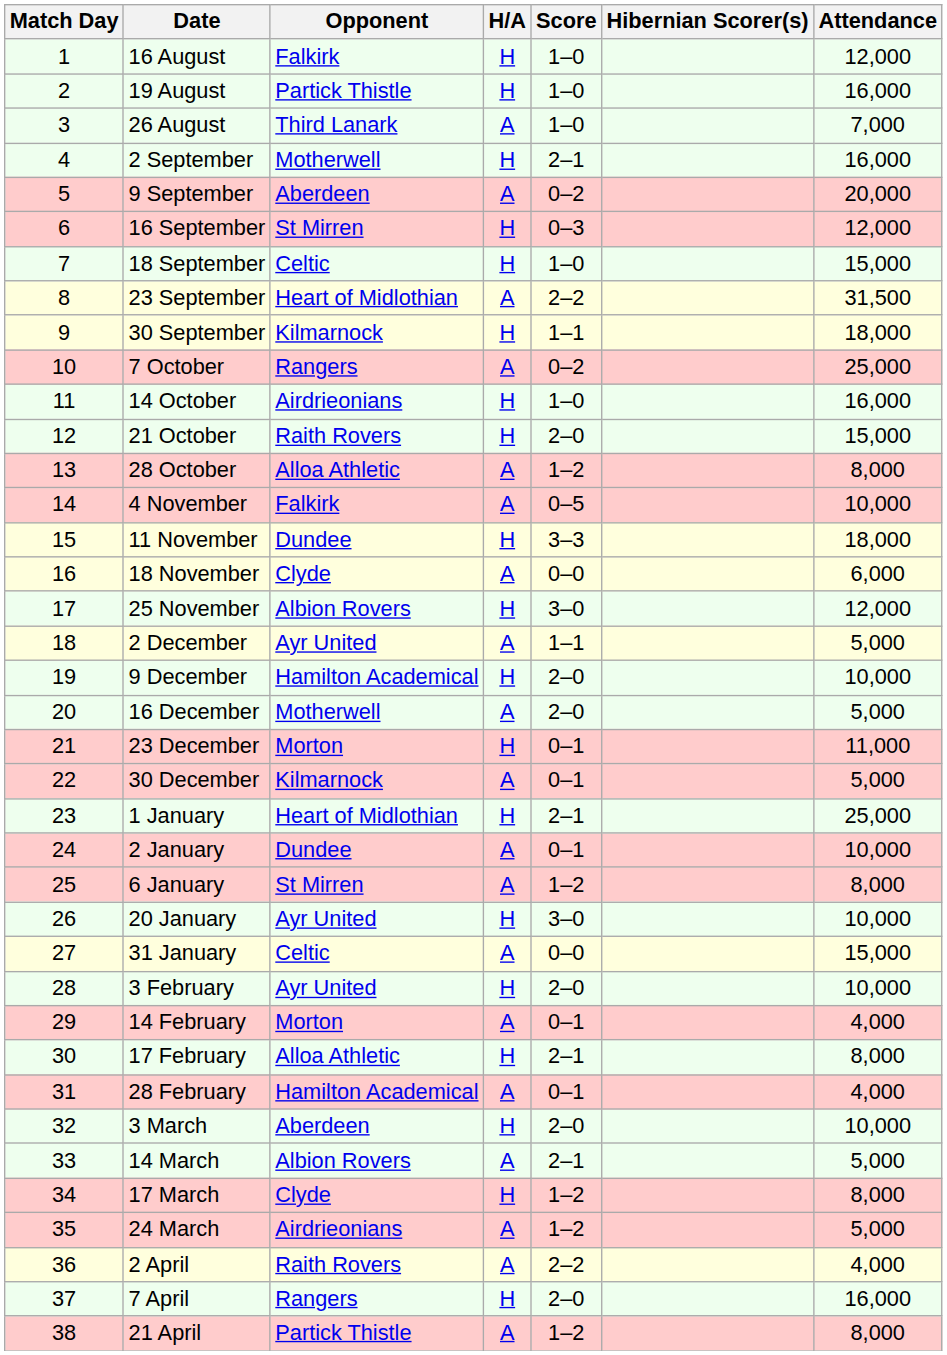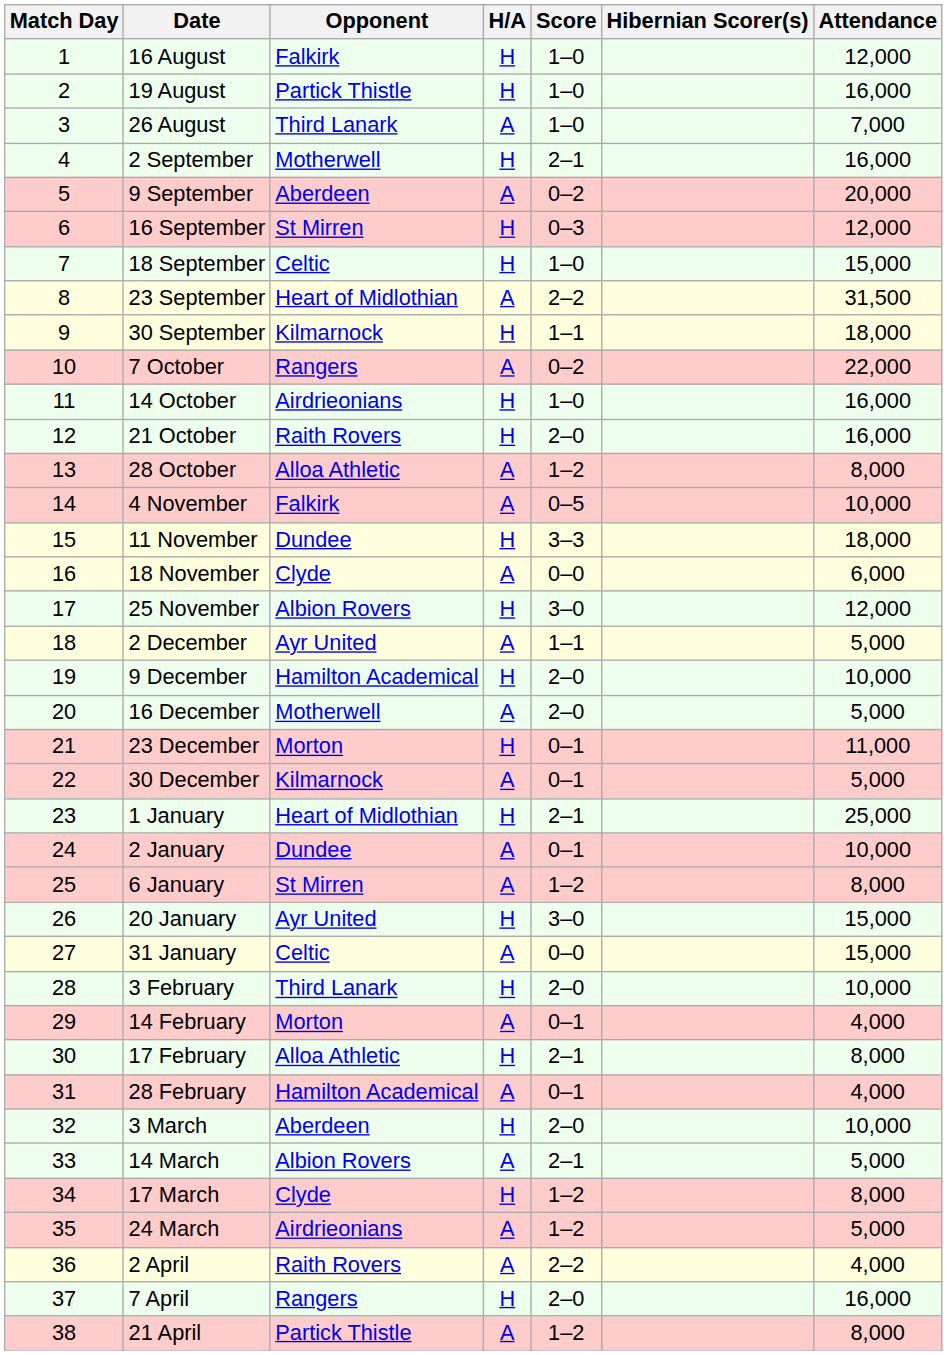 <table class="wikitable" style="text-align:center">
 <tr>
 <th>Match Day</th>
 <th>Date</th>
 <th>Opponent</th>
 <th>H/A</th>
 <th>Score</th>
 <th>Hibernian Scorer(s)</th>
 <th>Attendance</th>
 </tr>
 <tr bgcolor=#EEFFEE>
 <td>1</td>
 <td align=left>16 August</td>
 <td align=left><a href='#'>Falkirk</a></td>
 <td><a href='#'>H</a></td>
 <td>1–0</td>
 <td align=left></td>
 <td>12,000</td>
 </tr>
 <tr bgcolor=#EEFFEE>
 <td>2</td>
 <td align=left>19 August</td>
 <td align=left><a href='#'>Partick Thistle</a></td>
 <td><a href='#'>H</a></td>
 <td>1–0</td>
 <td align=left></td>
 <td>16,000</td>
 </tr>
 <tr bgcolor=#EEFFEE>
 <td>3</td>
 <td align=left>26 August</td>
 <td align=left><a href='#'>Third Lanark</a></td>
 <td><a href='#'>A</a></td>
 <td>1–0</td>
 <td align=left></td>
 <td>7,000</td>
 </tr>
 <tr bgcolor=#EEFFEE>
 <td>4</td>
 <td align=left>2 September</td>
 <td align=left><a href='#'>Motherwell</a></td>
 <td><a href='#'>H</a></td>
 <td>2–1</td>
 <td align=left></td>
 <td>16,000</td>
 </tr>
 <tr bgcolor=#FFCCCC>
 <td>5</td>
 <td align=left>9 September</td>
 <td align=left><a href='#'>Aberdeen</a></td>
 <td><a href='#'>A</a></td>
 <td>0–2</td>
 <td align=left></td>
 <td>20,000</td>
 </tr>
 <tr bgcolor=#FFCCCC>
 <td>6</td>
 <td align=left>16 September</td>
 <td align=left><a href='#'>St Mirren</a></td>
 <td><a href='#'>H</a></td>
 <td>0–3</td>
 <td align=left></td>
 <td>12,000</td>
 </tr>
 <tr bgcolor=#EEFFEE>
 <td>7</td>
 <td align=left>18 September</td>
 <td align=left><a href='#'>Celtic</a></td>
 <td><a href='#'>H</a></td>
 <td>1–0</td>
 <td align=left></td>
 <td>15,000</td>
 </tr>
 <tr bgcolor=#FFFFDD>
 <td>8</td>
 <td align=left>23 September</td>
 <td align=left><a href='#'>Heart of Midlothian</a></td>
 <td><a href='#'>A</a></td>
 <td>2–2</td>
 <td align=left></td>
 <td>31,500</td>
 </tr>
 <tr bgcolor=#FFFFDD>
 <td>9</td>
 <td align=left>30 September</td>
 <td align=left><a href='#'>Kilmarnock</a></td>
 <td><a href='#'>H</a></td>
 <td>1–1</td>
 <td align=left></td>
 <td>18,000</td>
 </tr>
 <tr bgcolor=#FFCCCC>
 <td>10</td>
 <td align=left>7 October</td>
 <td align=left><a href='#'>Rangers</a></td>
 <td><a href='#'>A</a></td>
 <td>0–2</td>
 <td align=left></td>
-<td>25,000</td>
+<td>22,000</td>
 </tr>
 <tr bgcolor=#EEFFEE>
 <td>11</td>
 <td align=left>14 October</td>
 <td align=left><a href='#'>Airdrieonians</a></td>
 <td><a href='#'>H</a></td>
 <td>1–0</td>
 <td align=left></td>
 <td>16,000</td>
 </tr>
 <tr bgcolor=#EEFFEE>
 <td>12</td>
 <td align=left>21 October</td>
 <td align=left><a href='#'>Raith Rovers</a></td>
 <td><a href='#'>H</a></td>
 <td>2–0</td>
 <td align=left></td>
-<td>15,000</td>
+<td>16,000</td>
 </tr>
 <tr bgcolor=#FFCCCC>
 <td>13</td>
 <td align=left>28 October</td>
 <td align=left><a href='#'>Alloa Athletic</a></td>
 <td><a href='#'>A</a></td>
 <td>1–2</td>
 <td align=left></td>
 <td>8,000</td>
 </tr>
 <tr bgcolor=#FFCCCC>
 <td>14</td>
 <td align=left>4 November</td>
 <td align=left><a href='#'>Falkirk</a></td>
 <td><a href='#'>A</a></td>
 <td>0–5</td>
 <td align=left></td>
 <td>10,000</td>
 </tr>
 <tr bgcolor=#FFFFDD>
 <td>15</td>
 <td align=left>11 November</td>
 <td align=left><a href='#'>Dundee</a></td>
 <td><a href='#'>H</a></td>
 <td>3–3</td>
 <td align=left></td>
 <td>18,000</td>
 </tr>
 <tr bgcolor=#FFFFDD>
 <td>16</td>
 <td align=left>18 November</td>
 <td align=left><a href='#'>Clyde</a></td>
 <td><a href='#'>A</a></td>
 <td>0–0</td>
 <td align=left></td>
 <td>6,000</td>
 </tr>
 <tr bgcolor=#EEFFEE>
 <td>17</td>
 <td align=left>25 November</td>
 <td align=left><a href='#'>Albion Rovers</a></td>
 <td><a href='#'>H</a></td>
 <td>3–0</td>
 <td align=left></td>
 <td>12,000</td>
 </tr>
 <tr bgcolor=#FFFFDD>
 <td>18</td>
 <td align=left>2 December</td>
 <td align=left><a href='#'>Ayr United</a></td>
 <td><a href='#'>A</a></td>
 <td>1–1</td>
 <td align=left></td>
 <td>5,000</td>
 </tr>
 <tr bgcolor=#EEFFEE>
 <td>19</td>
 <td align=left>9 December</td>
 <td align=left><a href='#'>Hamilton Academical</a></td>
 <td><a href='#'>H</a></td>
 <td>2–0</td>
 <td align=left></td>
 <td>10,000</td>
 </tr>
 <tr bgcolor=#EEFFEE>
 <td>20</td>
 <td align=left>16 December</td>
 <td align=left><a href='#'>Motherwell</a></td>
 <td><a href='#'>A</a></td>
 <td>2–0</td>
 <td align=left></td>
 <td>5,000</td>
 </tr>
 <tr bgcolor=#FFCCCC>
 <td>21</td>
 <td align=left>23 December</td>
 <td align=left><a href='#'>Morton</a></td>
 <td><a href='#'>H</a></td>
 <td>0–1</td>
 <td align=left></td>
 <td>11,000</td>
 </tr>
 <tr bgcolor=#FFCCCC>
 <td>22</td>
 <td align=left>30 December</td>
 <td align=left><a href='#'>Kilmarnock</a></td>
 <td><a href='#'>A</a></td>
 <td>0–1</td>
 <td align=left></td>
 <td>5,000</td>
 </tr>
 <tr bgcolor=#EEFFEE>
 <td>23</td>
 <td align=left>1 January</td>
 <td align=left><a href='#'>Heart of Midlothian</a></td>
 <td><a href='#'>H</a></td>
 <td>2–1</td>
 <td align=left></td>
 <td>25,000</td>
 </tr>
 <tr bgcolor=#FFCCCC>
 <td>24</td>
 <td align=left>2 January</td>
 <td align=left><a href='#'>Dundee</a></td>
 <td><a href='#'>A</a></td>
 <td>0–1</td>
 <td align=left></td>
 <td>10,000</td>
 </tr>
 <tr bgcolor=#FFCCCC>
 <td>25</td>
 <td align=left>6 January</td>
 <td align=left><a href='#'>St Mirren</a></td>
 <td><a href='#'>A</a></td>
 <td>1–2</td>
 <td align=left></td>
 <td>8,000</td>
 </tr>
 <tr bgcolor=#EEFFEE>
 <td>26</td>
 <td align=left>20 January</td>
 <td align=left><a href='#'>Ayr United</a></td>
 <td><a href='#'>H</a></td>
 <td>3–0</td>
 <td align=left></td>
-<td>10,000</td>
+<td>15,000</td>
 </tr>
 <tr bgcolor=#FFFFDD>
 <td>27</td>
 <td align=left>31 January</td>
 <td align=left><a href='#'>Celtic</a></td>
 <td><a href='#'>A</a></td>
 <td>0–0</td>
 <td align=left></td>
 <td>15,000</td>
 </tr>
 <tr bgcolor=#EEFFEE>
 <td>28</td>
 <td align=left>3 February</td>
-<td align=left><a href='#'>Ayr United</a></td>
+<td align=left><a href='#'>Third Lanark</a></td>
 <td><a href='#'>H</a></td>
 <td>2–0</td>
 <td align=left></td>
 <td>10,000</td>
 </tr>
 <tr bgcolor=#FFCCCC>
 <td>29</td>
 <td align=left>14 February</td>
 <td align=left><a href='#'>Morton</a></td>
 <td><a href='#'>A</a></td>
 <td>0–1</td>
 <td align=left></td>
 <td>4,000</td>
 </tr>
 <tr bgcolor=#EEFFEE>
 <td>30</td>
 <td align=left>17 February</td>
 <td align=left><a href='#'>Alloa Athletic</a></td>
 <td><a href='#'>H</a></td>
 <td>2–1</td>
 <td align=left></td>
 <td>8,000</td>
 </tr>
 <tr bgcolor=#FFCCCC>
 <td>31</td>
 <td align=left>28 February</td>
 <td align=left><a href='#'>Hamilton Academical</a></td>
 <td><a href='#'>A</a></td>
 <td>0–1</td>
 <td align=left></td>
 <td>4,000</td>
 </tr>
 <tr bgcolor=#EEFFEE>
 <td>32</td>
 <td align=left>3 March</td>
 <td align=left><a href='#'>Aberdeen</a></td>
 <td><a href='#'>H</a></td>
 <td>2–0</td>
 <td align=left></td>
 <td>10,000</td>
 </tr>
 <tr bgcolor=#EEFFEE>
 <td>33</td>
 <td align=left>14 March</td>
 <td align=left><a href='#'>Albion Rovers</a></td>
 <td><a href='#'>A</a></td>
 <td>2–1</td>
 <td align=left></td>
 <td>5,000</td>
 </tr>
 <tr bgcolor=#FFCCCC>
 <td>34</td>
 <td align=left>17 March</td>
 <td align=left><a href='#'>Clyde</a></td>
 <td><a href='#'>H</a></td>
 <td>1–2</td>
 <td align=left></td>
 <td>8,000</td>
 </tr>
 <tr bgcolor=#FFCCCC>
 <td>35</td>
 <td align=left>24 March</td>
 <td align=left><a href='#'>Airdrieonians</a></td>
 <td><a href='#'>A</a></td>
 <td>1–2</td>
 <td align=left></td>
 <td>5,000</td>
 </tr>
 <tr bgcolor=#FFFFDD>
 <td>36</td>
 <td align=left>2 April</td>
 <td align=left><a href='#'>Raith Rovers</a></td>
 <td><a href='#'>A</a></td>
 <td>2–2</td>
 <td align=left></td>
 <td>4,000</td>
 </tr>
 <tr bgcolor=#EEFFEE>
 <td>37</td>
 <td align=left>7 April</td>
 <td align=left><a href='#'>Rangers</a></td>
 <td><a href='#'>H</a></td>
 <td>2–0</td>
 <td align=left></td>
 <td>16,000</td>
 </tr>
 <tr bgcolor=#FFCCCC>
 <td>38</td>
 <td align=left>21 April</td>
 <td align=left><a href='#'>Partick Thistle</a></td>
 <td><a href='#'>A</a></td>
 <td>1–2</td>
 <td align=left></td>
 <td>8,000</td>
 </tr>
 </table>
